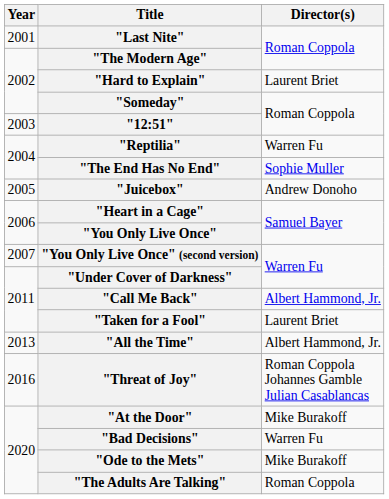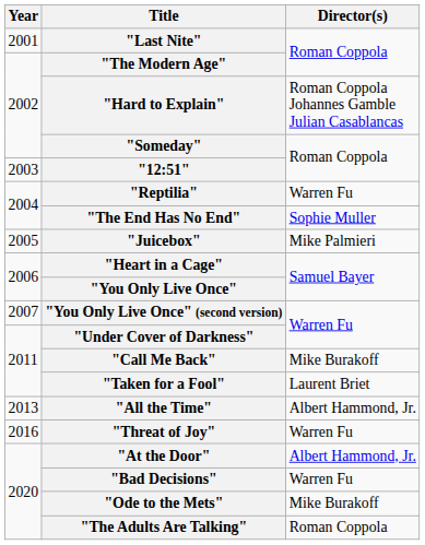 <table class="wikitable sortable plainrowheaders">
 <tr>
 <th>Year</th>
 <th>Title</th>
 <th>Director(s)</th>
 </tr>
 <tr>
 <td>2001</td>
 <th scope="row">"Last Nite"</th>
 <td rowspan="2"><a href='#'>Roman Coppola</a></td>
 </tr>
 <tr>
 <td rowspan="3">2002</td>
 <th scope="row">"The Modern Age"</th>
 </tr>
 <tr>
 <th scope="row">"Hard to Explain"</th>
-<td>Laurent Briet</td>
+<td>Roman Coppola<br>Johannes Gamble<br><a href='#'>Julian Casablancas</a></td>
 </tr>
 <tr>
 <th scope="row">"Someday"</th>
 <td rowspan="2">Roman Coppola</td>
 </tr>
 <tr>
 <td>2003</td>
 <th scope="row">"12:51"</th>
 </tr>
 <tr>
 <td rowspan="2">2004</td>
 <th scope="row">"Reptilia"</th>
 <td>Warren Fu</td>
 </tr>
 <tr>
 <th scope="row">"The End Has No End"</th>
 <td><a href='#'>Sophie Muller</a></td>
 </tr>
 <tr>
 <td>2005</td>
 <th scope="row">"Juicebox"</th>
-<td>Andrew Donoho</td>
+<td>Mike Palmieri</td>
 </tr>
 <tr>
 <td rowspan="2">2006</td>
 <th scope="row">"Heart in a Cage"</th>
 <td rowspan="2"><a href='#'>Samuel Bayer</a></td>
 </tr>
 <tr>
 <th scope="row">"You Only Live Once"</th>
 </tr>
 <tr>
 <td>2007</td>
 <th scope="row">"You Only Live Once" <small>(second version)</small></th>
 <td rowspan="2"><a href='#'>Warren Fu</a></td>
 </tr>
 <tr>
 <td rowspan="3">2011</td>
 <th scope="row">"Under Cover of Darkness"</th>
 </tr>
 <tr>
 <th scope="row">"Call Me Back"</th>
-<td><a href='#'>Albert Hammond, Jr.</a></td>
+<td>Mike Burakoff</td>
 </tr>
 <tr>
 <th scope="row">"Taken for a Fool"</th>
 <td>Laurent Briet</td>
 </tr>
 <tr>
 <td>2013</td>
 <th scope="row">"All the Time"</th>
 <td>Albert Hammond, Jr.</td>
 </tr>
 <tr>
 <td>2016</td>
 <th scope="row">"Threat of Joy"</th>
-<td>Roman Coppola<br>Johannes Gamble<br><a href='#'>Julian Casablancas</a></td>
+<td>Warren Fu</td>
 </tr>
 <tr>
 <td rowspan="4">2020</td>
 <th scope="row">"At the Door"</th>
-<td>Mike Burakoff</td>
+<td><a href='#'>Albert Hammond, Jr.</a></td>
 </tr>
 <tr>
 <th scope="row">"Bad Decisions"</th>
 <td>Warren Fu</td>
 </tr>
 <tr>
 <th scope="row">"Ode to the Mets"</th>
 <td>Mike Burakoff</td>
 </tr>
 <tr>
 <th scope="row">"The Adults Are Talking"</th>
 <td rowspan="2">Roman Coppola</td>
 </tr>
 </table>
